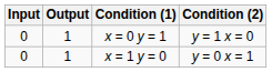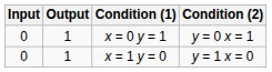 <table class="wikitable" style="text-align:center">
 <tr>
 <th>Input</th>
 <th>Output</th>
 <th>Condition (1)</th>
 <th>Condition (2)</th>
 </tr>
 <tr>
 <td>0</td>
 <td>1</td>
 <td><em>x</em> = 0 <em>y</em> = 1</td>
-<td><em>y</em> = 1 <em>x</em> = 0</td>
+<td><em>y</em> = 0 <em>x</em> = 1</td>
 </tr>
 <tr>
 <td>0</td>
 <td>1</td>
 <td><em>x</em> = 1 <em>y</em> = 0</td>
-<td><em>y</em> = 0 <em>x</em> = 1</td>
+<td><em>y</em> = 1 <em>x</em> = 0</td>
 </tr>
 </table>
